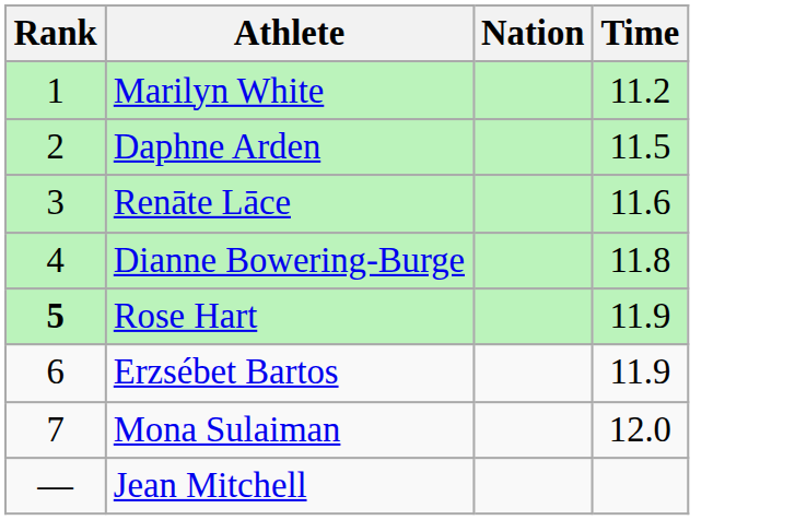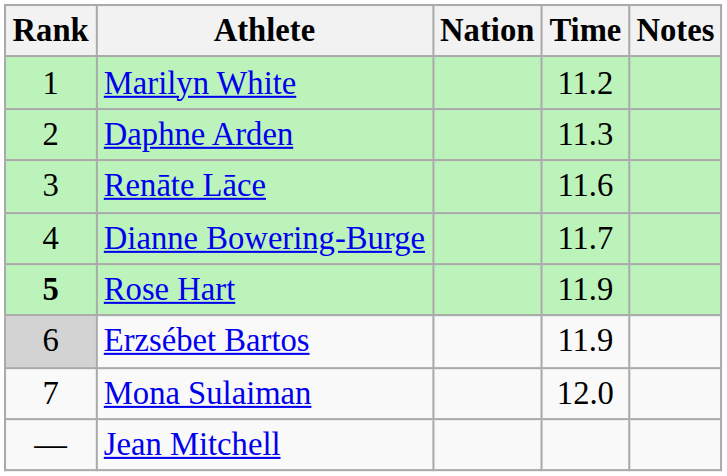 <table class="wikitable sortable" style="text-align:center">
 <tr>
 <th>Rank</th>
 <th>Athlete</th>
 <th>Nation</th>
 <th>Time</th>
+<th>Notes</th>
 </tr>
 <tr bgcolor=bbf3bb>
 <td>1</td>
 <td align=left><a href='#'>Marilyn White</a></td>
 <td align=left></td>
 <td>11.2</td>
+<td></td>
 </tr>
 <tr bgcolor=bbf3bb>
 <td>2</td>
 <td align=left><a href='#'>Daphne Arden</a></td>
 <td align=left></td>
-<td>11.5</td>
+<td>11.3</td>
+<td></td>
 </tr>
 <tr bgcolor=bbf3bb>
 <td>3</td>
 <td align=left><a href='#'>Renāte Lāce</a></td>
 <td align=left></td>
 <td>11.6</td>
+<td></td>
 </tr>
 <tr bgcolor=bbf3bb>
 <td>4</td>
 <td align=left><a href='#'>Dianne Bowering-Burge</a></td>
 <td align=left></td>
-<td>11.8</td>
+<td>11.7</td>
+<td></td>
 </tr>
 <tr bgcolor=bbf3bb>
 <td><strong>5</strong></td>
 <td align=left><a href='#'>Rose Hart</a></td>
 <td align=left></td>
 <td>11.9</td>
+<td></td>
 </tr>
 <tr>
-<td>6</td>
+<td style="background: lightgrey;">6</td>
 <td align=left><a href='#'>Erzsébet Bartos</a></td>
 <td align=left></td>
 <td>11.9</td>
+<td></td>
 </tr>
 <tr>
 <td>7</td>
 <td align=left><a href='#'>Mona Sulaiman</a></td>
 <td align=left></td>
 <td>12.0</td>
+<td></td>
 </tr>
 <tr>
 <td data-sort-value=8>—</td>
 <td align=left><a href='#'>Jean Mitchell</a></td>
 <td align=left></td>
 <td></td>
+<td></td>
 </tr>
 </table>
